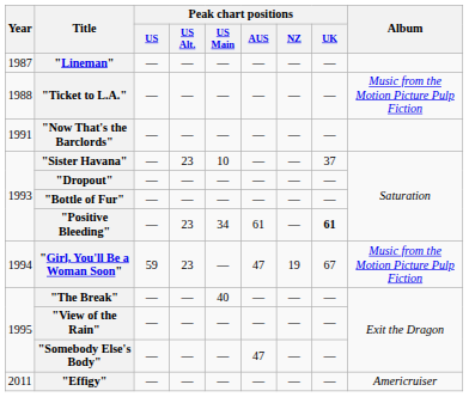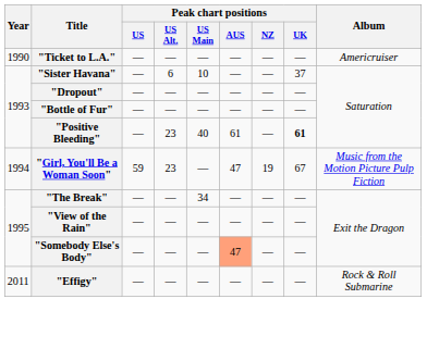 <table class="wikitable plainrowheaders" style="text-align:center">
 <tr>
 <th rowspan="2">Year</th>
 <th rowspan="2">Title</th>
 <th colspan="6">Peak chart positions</th>
 <th rowspan="2">Album</th>
 </tr>
 <tr>
 <th style="width:3em;font-size:85%"><a href='#'>US</a><br></th>
 <th style="width:3em;font-size:85%"><a href='#'>US<br>Alt.</a><br></th>
 <th style="width:3em;font-size:85%"><a href='#'>US<br>Main</a><br></th>
 <th style="width:3em;font-size:85%"><a href='#'>AUS</a><br></th>
 <th style="width:3em;font-size:85%"><a href='#'>NZ</a><br></th>
 <th style="width:3em;font-size:85%"><a href='#'>UK</a><br></th>
 </tr>
 <tr>
-<td>1987</td>
-<th scope="row">"<a href='#'>Lineman</a>"</th>
-<td>—</td>
-<td>—</td>
-<td>—</td>
-<td>—</td>
-<td>—</td>
-<td>—</td>
-<td></td>
-</tr>
-<tr>
-<td>1988</td>
+<td>1990</td>
 <th scope="row">"Ticket to L.A."</th>
 <td>—</td>
 <td>—</td>
 <td>—</td>
 <td>—</td>
 <td>—</td>
 <td>—</td>
-<td><em><a href='#'>Music from the Motion Picture Pulp Fiction</a></em></td>
-</tr>
-<tr>
-<td>1991</td>
-<th scope="row">"Now That's the Barclords"</th>
-<td>—</td>
-<td>—</td>
-<td>—</td>
-<td>—</td>
-<td>—</td>
-<td>—</td>
-<td></td>
+<td><em>Americruiser</em></td>
 </tr>
 <tr>
 <td rowspan="4">1993</td>
 <th scope="row">"Sister Havana"</th>
 <td>—</td>
-<td>23</td>
+<td>6</td>
 <td>10</td>
 <td>—</td>
 <td>—</td>
 <td>37</td>
 <td rowspan="4"><em>Saturation</em></td>
 </tr>
 <tr>
 <th scope="row">"Dropout"</th>
 <td>—</td>
 <td>—</td>
 <td>—</td>
 <td>—</td>
 <td>—</td>
 <td>—</td>
 </tr>
 <tr>
 <th scope="row">"Bottle of Fur"</th>
 <td>—</td>
 <td>—</td>
 <td>—</td>
 <td>—</td>
 <td>—</td>
 <td>—</td>
 </tr>
 <tr>
 <th scope="row">"Positive Bleeding"</th>
 <td>—</td>
 <td>23</td>
-<td>34</td>
+<td>40</td>
 <td>61</td>
 <td>—</td>
 <td><strong>61</strong></td>
 </tr>
 <tr>
 <td>1994</td>
 <th scope="row">"<a href='#'>Girl, You'll Be a Woman Soon</a>"</th>
 <td>59</td>
 <td>23</td>
 <td>—</td>
 <td>47</td>
 <td>19</td>
 <td>67</td>
 <td><em><a href='#'>Music from the Motion Picture Pulp Fiction</a></em></td>
 </tr>
 <tr>
 <td rowspan="3">1995</td>
 <th scope="row">"The Break"</th>
 <td>—</td>
 <td>—</td>
-<td>40</td>
+<td>34</td>
 <td>—</td>
 <td>—</td>
 <td>—</td>
 <td rowspan="3"><em>Exit the Dragon</em></td>
 </tr>
 <tr>
 <th scope="row">"View of the Rain"</th>
 <td>—</td>
 <td>—</td>
 <td>—</td>
 <td>—</td>
 <td>—</td>
 <td>—</td>
 </tr>
 <tr>
 <th scope="row">"Somebody Else's Body"</th>
 <td>—</td>
 <td>—</td>
 <td>—</td>
-<td>47</td>
+<td style="background: lightsalmon;">47</td>
 <td>—</td>
 <td>—</td>
 </tr>
 <tr>
 <td>2011</td>
 <th scope="row">"Effigy"</th>
 <td>—</td>
 <td>—</td>
 <td>—</td>
 <td>—</td>
 <td>—</td>
 <td>—</td>
-<td><em>Americruiser</em></td>
+<td><em>Rock & Roll Submarine</em></td>
 </tr>
 </table>
